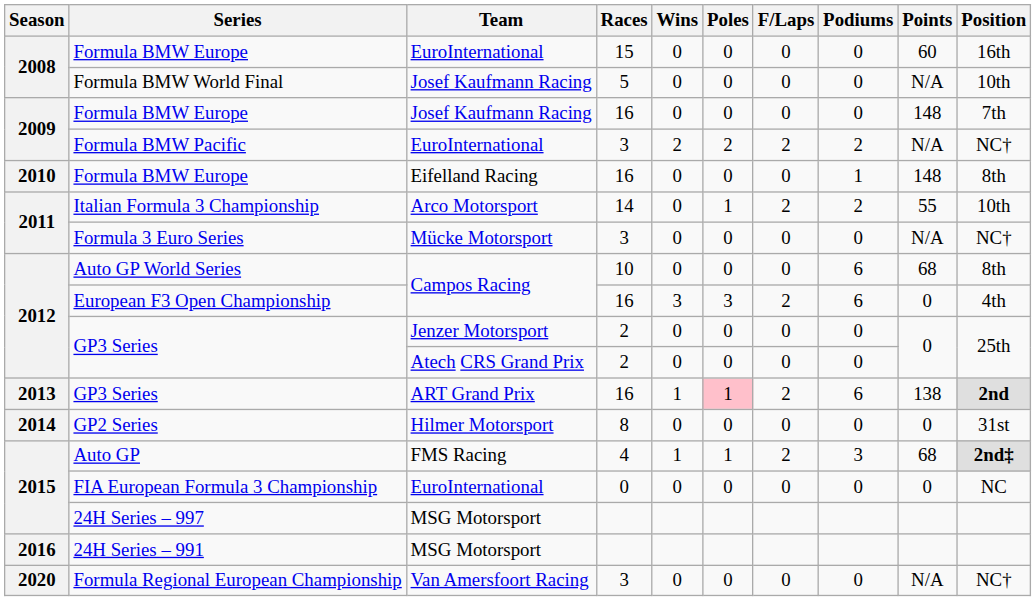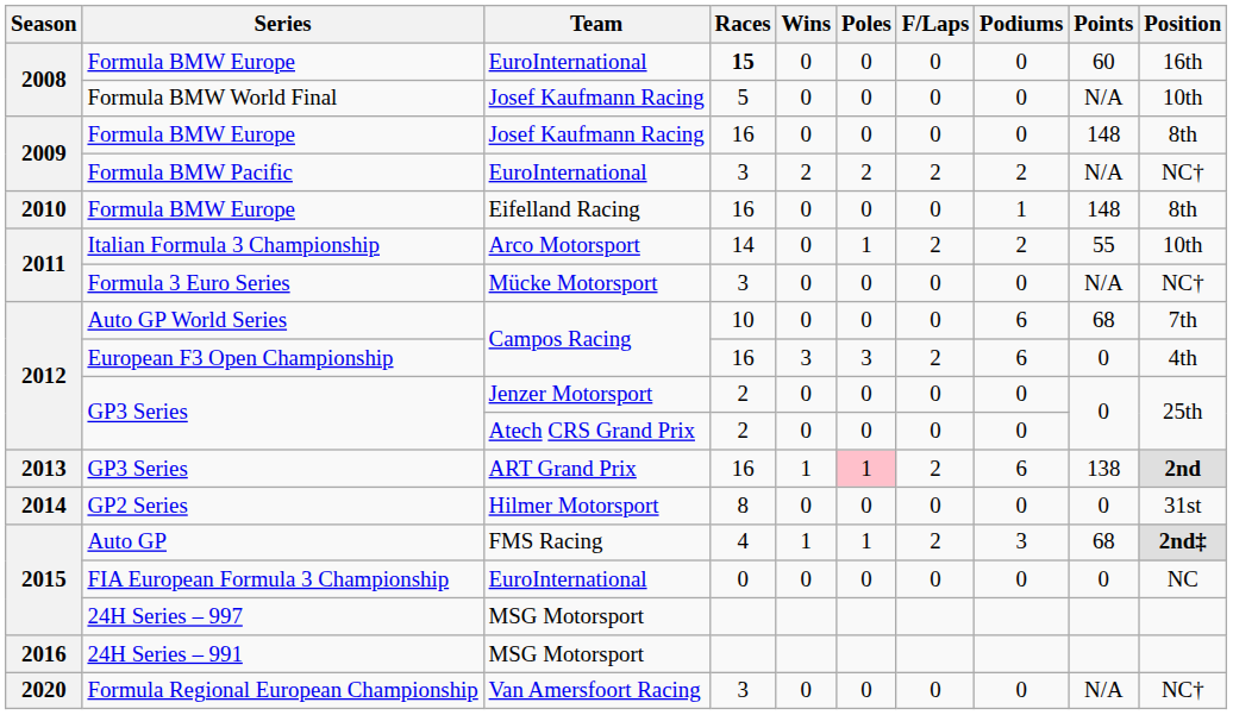 <table class="wikitable" style="font-size: 90%; text-align:center">
 <tr>
 <th>Season</th>
 <th>Series</th>
 <th>Team</th>
 <th>Races</th>
 <th>Wins</th>
 <th>Poles</th>
 <th>F/Laps</th>
 <th>Podiums</th>
 <th>Points</th>
 <th>Position</th>
 </tr>
 <tr>
 <th rowspan=2>2008</th>
 <td align=left><a href='#'>Formula BMW Europe</a></td>
 <td align=left><a href='#'>EuroInternational</a></td>
-<td>15</td>
+<td><strong>15</strong></td>
 <td>0</td>
 <td>0</td>
 <td>0</td>
 <td>0</td>
 <td>60</td>
 <td>16th</td>
 </tr>
 <tr>
 <td align=left>Formula BMW World Final</td>
 <td align=left><a href='#'>Josef Kaufmann Racing</a></td>
 <td>5</td>
 <td>0</td>
 <td>0</td>
 <td>0</td>
 <td>0</td>
 <td>N/A</td>
 <td>10th</td>
 </tr>
 <tr>
 <th rowspan=2>2009</th>
 <td align=left><a href='#'>Formula BMW Europe</a></td>
 <td align=left><a href='#'>Josef Kaufmann Racing</a></td>
 <td>16</td>
 <td>0</td>
 <td>0</td>
 <td>0</td>
 <td>0</td>
 <td>148</td>
-<td>7th</td>
+<td>8th</td>
 </tr>
 <tr>
 <td align=left><a href='#'>Formula BMW Pacific</a></td>
 <td align=left><a href='#'>EuroInternational</a></td>
 <td>3</td>
 <td>2</td>
 <td>2</td>
 <td>2</td>
 <td>2</td>
 <td>N/A</td>
 <td>NC†</td>
 </tr>
 <tr>
 <th>2010</th>
 <td align=left><a href='#'>Formula BMW Europe</a></td>
 <td align=left>Eifelland Racing</td>
 <td>16</td>
 <td>0</td>
 <td>0</td>
 <td>0</td>
 <td>1</td>
 <td>148</td>
 <td>8th</td>
 </tr>
 <tr>
 <th rowspan=2>2011</th>
 <td align=left><a href='#'>Italian Formula 3 Championship</a></td>
 <td align=left><a href='#'>Arco Motorsport</a></td>
 <td>14</td>
 <td>0</td>
 <td>1</td>
 <td>2</td>
 <td>2</td>
 <td>55</td>
 <td>10th</td>
 </tr>
 <tr>
 <td align=left><a href='#'>Formula 3 Euro Series</a></td>
 <td align=left><a href='#'>Mücke Motorsport</a></td>
 <td>3</td>
 <td>0</td>
 <td>0</td>
 <td>0</td>
 <td>0</td>
 <td>N/A</td>
 <td>NC†</td>
 </tr>
 <tr>
 <th rowspan=4>2012</th>
 <td align=left><a href='#'>Auto GP World Series</a></td>
 <td align=left rowspan=2><a href='#'>Campos Racing</a></td>
 <td>10</td>
 <td>0</td>
 <td>0</td>
 <td>0</td>
 <td>6</td>
 <td>68</td>
-<td>8th</td>
+<td>7th</td>
 </tr>
 <tr>
 <td align=left><a href='#'>European F3 Open Championship</a></td>
 <td>16</td>
 <td>3</td>
 <td>3</td>
 <td>2</td>
 <td>6</td>
 <td>0</td>
 <td>4th</td>
 </tr>
 <tr>
 <td align=left rowspan=2><a href='#'>GP3 Series</a></td>
 <td align=left><a href='#'>Jenzer Motorsport</a></td>
 <td>2</td>
 <td>0</td>
 <td>0</td>
 <td>0</td>
 <td>0</td>
 <td rowspan=2>0</td>
 <td rowspan=2>25th</td>
 </tr>
 <tr>
 <td align=left><a href='#'>Atech</a> <a href='#'>CRS Grand Prix</a></td>
 <td>2</td>
 <td>0</td>
 <td>0</td>
 <td>0</td>
 <td>0</td>
 </tr>
 <tr>
 <th>2013</th>
 <td align=left><a href='#'>GP3 Series</a></td>
 <td align=left><a href='#'>ART Grand Prix</a></td>
 <td>16</td>
 <td>1</td>
 <td style="background: pink;">1</td>
 <td>2</td>
 <td>6</td>
 <td>138</td>
 <td style="background:#DFDFDF;"><strong>2nd</strong></td>
 </tr>
 <tr>
 <th>2014</th>
 <td align=left><a href='#'>GP2 Series</a></td>
 <td align=left><a href='#'>Hilmer Motorsport</a></td>
 <td>8</td>
 <td>0</td>
 <td>0</td>
 <td>0</td>
 <td>0</td>
 <td>0</td>
 <td>31st</td>
 </tr>
 <tr>
 <th rowspan="3">2015</th>
 <td align=left><a href='#'>Auto GP</a></td>
 <td align=left>FMS Racing</td>
 <td>4</td>
 <td>1</td>
 <td>1</td>
 <td>2</td>
 <td>3</td>
 <td>68</td>
 <td style="background:#DFDFDF;"><strong>2nd‡</strong></td>
 </tr>
 <tr>
 <td align=left><a href='#'>FIA European Formula 3 Championship</a></td>
 <td align=left><a href='#'>EuroInternational</a></td>
 <td>0</td>
 <td>0</td>
 <td>0</td>
 <td>0</td>
 <td>0</td>
 <td>0</td>
 <td>NC</td>
 </tr>
 <tr>
 <td align=left><a href='#'>24H Series – 997</a></td>
 <td align=left>MSG Motorsport</td>
 <td></td>
 <td></td>
 <td></td>
 <td></td>
 <td></td>
 <td></td>
 <td></td>
 </tr>
 <tr>
 <th>2016</th>
 <td align=left><a href='#'>24H Series – 991</a></td>
 <td align=left>MSG Motorsport</td>
 <td></td>
 <td></td>
 <td></td>
 <td></td>
 <td></td>
 <td></td>
 <td></td>
 </tr>
 <tr>
 <th>2020</th>
 <td align=left><a href='#'>Formula Regional European Championship</a></td>
 <td align=left><a href='#'>Van Amersfoort Racing</a></td>
 <td>3</td>
 <td>0</td>
 <td>0</td>
 <td>0</td>
 <td>0</td>
 <td>N/A</td>
 <td>NC†</td>
 </tr>
 </table>
